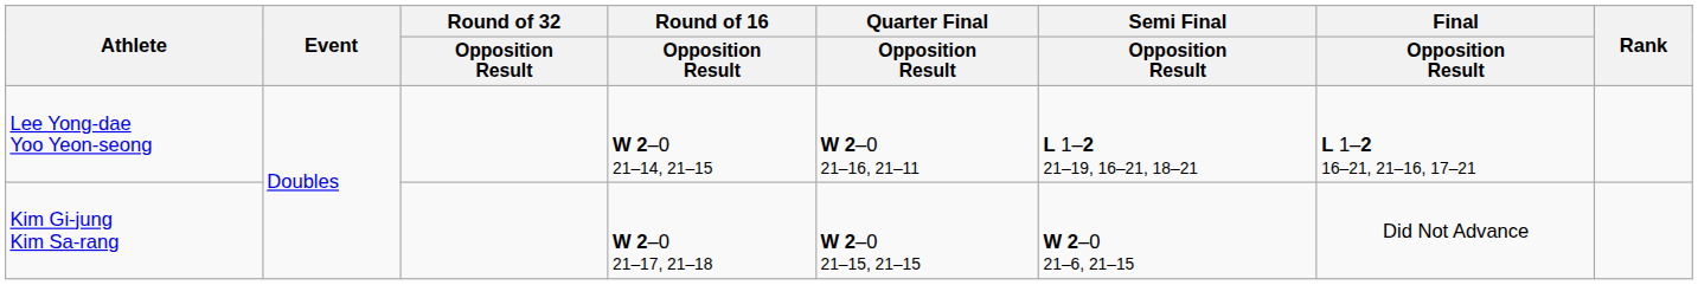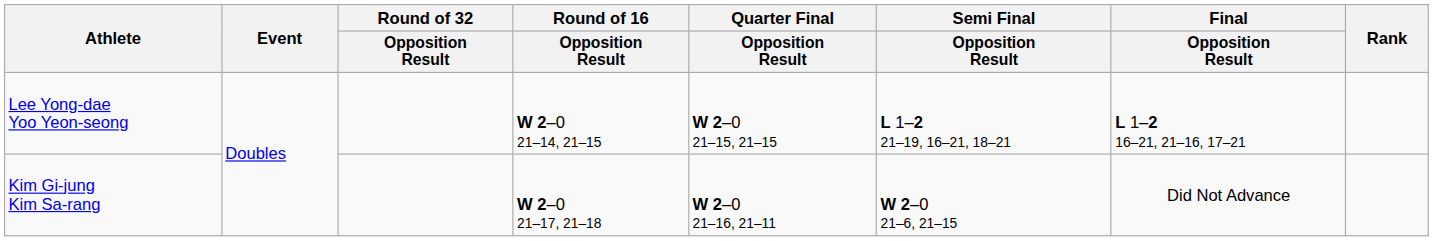 <table class="wikitable" width="98%" style="text-align:left; font-size:90%">
 <tr>
 <th rowspan=2>Athlete</th>
 <th rowspan=2>Event</th>
 <th>Round of 32</th>
 <th>Round of 16</th>
 <th>Quarter Final</th>
 <th>Semi Final</th>
 <th>Final</th>
 <th rowspan=2>Rank</th>
 </tr>
 <tr style="font-size:95%">
 <th>Opposition<br>Result</th>
 <th>Opposition<br>Result</th>
 <th>Opposition<br>Result</th>
 <th>Opposition<br>Result</th>
 <th>Opposition<br>Result</th>
 </tr>
 <tr>
 <td><a href='#'>Lee Yong-dae</a><br><a href='#'>Yoo Yeon-seong</a></td>
 <td rowspan=2><a href='#'>Doubles</a></td>
 <td></td>
 <td><br><br><strong>W</strong> <strong>2</strong>–0<br><small>21–14, 21–15</small></td>
-<td><br><br><strong>W</strong> <strong>2</strong>–0<br><small>21–16, 21–11</small></td>
+<td><br><br><strong>W</strong> <strong>2</strong>–0<br><small>21–15, 21–15</small></td>
 <td><br><br><strong>L</strong> 1–<strong>2</strong><br><small>21–19, 16–21, 18–21</small></td>
 <td><br><br><strong>L</strong> 1–<strong>2</strong><br><small>16–21, 21–16, 17–21</small></td>
 <td align=center></td>
 </tr>
 <tr>
 <td><a href='#'>Kim Gi-jung</a><br><a href='#'>Kim Sa-rang</a></td>
 <td></td>
 <td><br><br><strong>W</strong> <strong>2</strong>–0<br><small>21–17, 21–18</small></td>
-<td><br><br><strong>W</strong> <strong>2</strong>–0<br><small>21–15, 21–15</small></td>
+<td><br><br><strong>W</strong> <strong>2</strong>–0<br><small>21–16, 21–11</small></td>
 <td><br><br><strong>W</strong> <strong>2</strong>–0<br><small>21–6, 21–15</small></td>
 <td align="center">Did Not Advance</td>
 <td align=center></td>
 </tr>
 </table>
